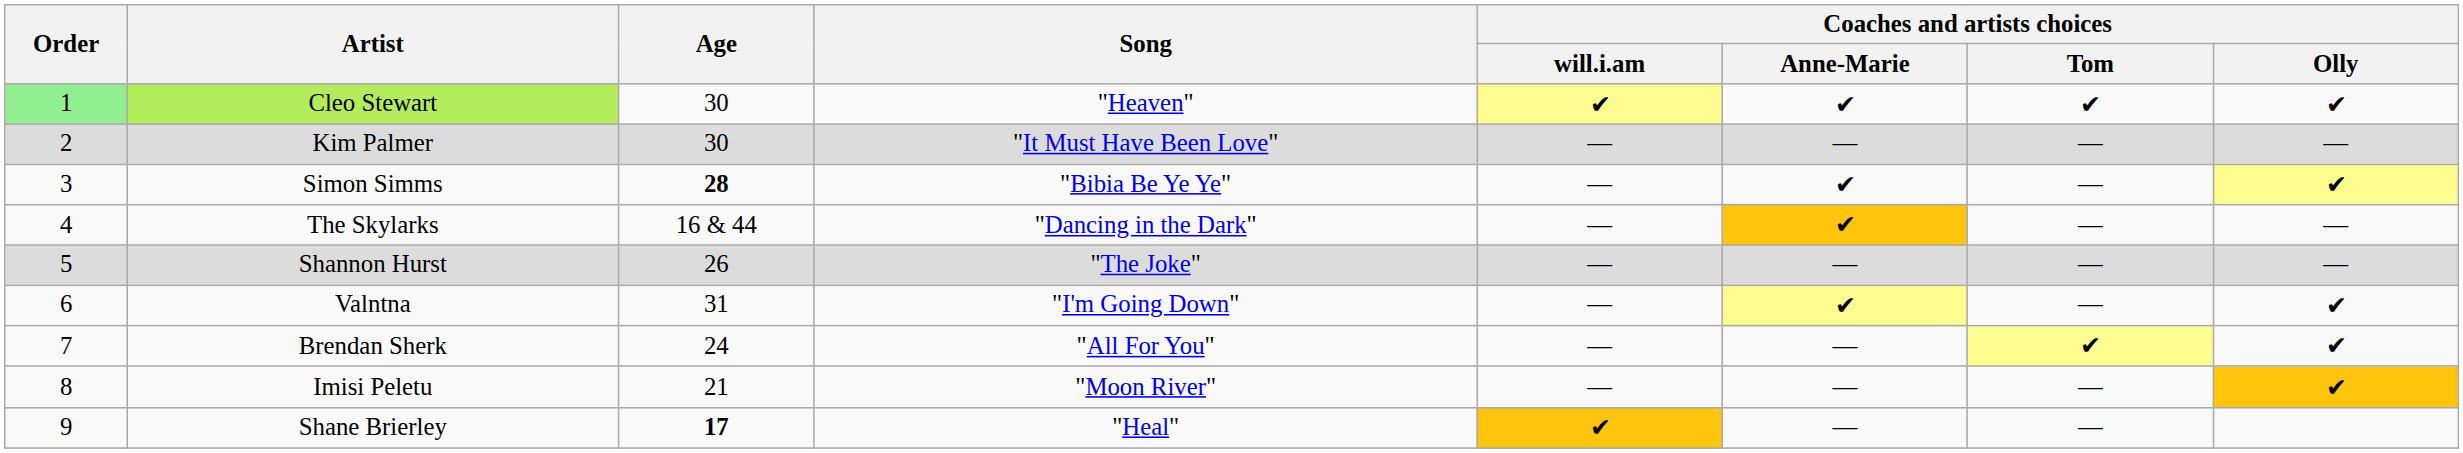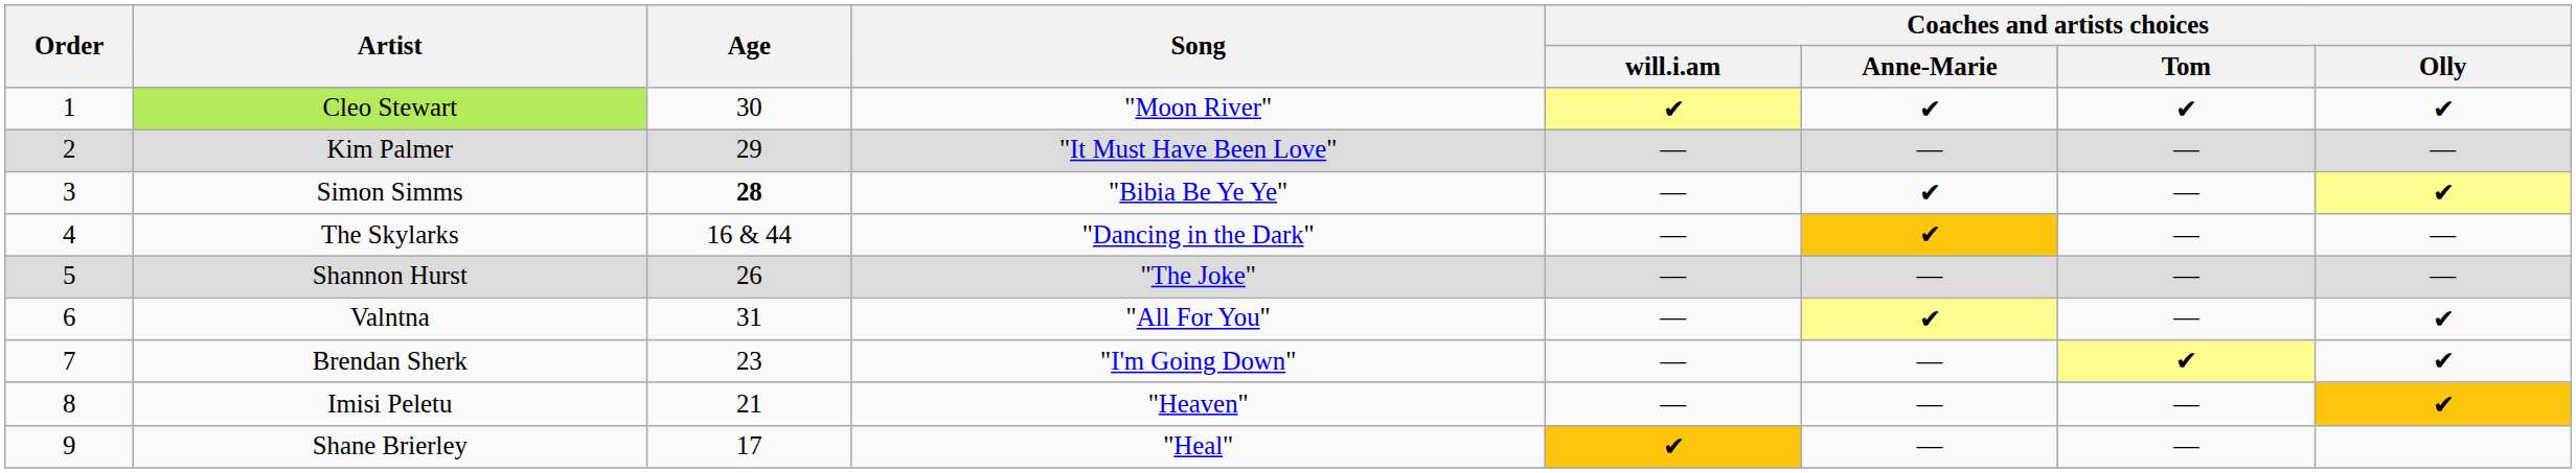 <table class="wikitable" style="text-align:center; width:100%">
 <tr>
 <th rowspan="2" scope="col" style="width:05%">Order</th>
 <th rowspan="2" scope="col" style="width:20%">Artist</th>
 <th scope="col" rowspan="2" style="width:08%">Age</th>
 <th scope="col" rowspan="2" style="width:27%">Song</th>
 <th scope="col" colspan="4" style="width:40%">Coaches and artists choices</th>
 </tr>
 <tr>
 <th style="width:10%">will.i.am</th>
 <th style="width:10%">Anne-Marie</th>
 <th style="width:10%">Tom</th>
 <th style="width:10%">Olly</th>
 </tr>
 <tr>
-<td style="background: lightgreen;">1</td>
+<td>1</td>
 <td style= "background:#B2EC5D">Cleo Stewart</td>
 <td>30</td>
-<td>"<a href='#'>Heaven</a>"</td>
+<td>"<a href='#'>Moon River</a>"</td>
 <td style="background:#fdfc8f">✔</td>
 <td>✔</td>
 <td>✔</td>
 <td>✔</td>
 </tr>
 <tr style="background:#DCDCDC">
 <td>2</td>
 <td>Kim Palmer</td>
-<td>30</td>
+<td>29</td>
 <td>"<a href='#'>It Must Have Been Love</a>"</td>
 <td>—</td>
 <td>—</td>
 <td>—</td>
 <td>—</td>
 </tr>
 <tr>
 <td>3</td>
 <td>Simon Simms</td>
 <td><strong>28</strong></td>
 <td>"<a href='#'>Bibia Be Ye Ye</a>"</td>
 <td>—</td>
 <td>✔</td>
 <td>—</td>
 <td style="background:#fdfc8f">✔</td>
 </tr>
 <tr>
 <td>4</td>
 <td>The Skylarks</td>
 <td>16 & 44</td>
 <td>"<a href='#'>Dancing in the Dark</a>"</td>
 <td>—</td>
 <td style="background:#FFC40C">✔</td>
 <td>—</td>
 <td>—</td>
 </tr>
 <tr style="background:#DCDCDC">
 <td>5</td>
 <td>Shannon Hurst</td>
 <td>26</td>
 <td>"<a href='#'>The Joke</a>"</td>
 <td>—</td>
 <td>—</td>
 <td>—</td>
 <td>—</td>
 </tr>
 <tr>
 <td>6</td>
 <td>Valntna</td>
 <td>31</td>
-<td>"<a href='#'>I'm Going Down</a>"</td>
+<td>"<a href='#'>All For You</a>"</td>
 <td>—</td>
 <td style="background:#fdfc8f">✔</td>
 <td>—</td>
 <td>✔</td>
 </tr>
 <tr>
 <td>7</td>
 <td>Brendan Sherk</td>
-<td>24</td>
-<td>"<a href='#'>All For You</a>"</td>
+<td>23</td>
+<td>"<a href='#'>I'm Going Down</a>"</td>
 <td>—</td>
 <td>—</td>
 <td style="background:#fdfc8f">✔</td>
 <td>✔</td>
 </tr>
 <tr>
 <td>8</td>
 <td>Imisi Peletu</td>
 <td>21</td>
-<td>"<a href='#'>Moon River</a>"</td>
+<td>"<a href='#'>Heaven</a>"</td>
 <td>—</td>
 <td>—</td>
 <td>—</td>
 <td style="background:#FFC40C">✔</td>
 </tr>
 <tr>
 <td>9</td>
 <td>Shane Brierley</td>
-<td><strong>17</strong></td>
+<td>17</td>
 <td>"<a href='#'>Heal</a>"</td>
 <td style="background:#FFC40C">✔</td>
 <td>—</td>
 <td>—</td>
 <td></td>
 </tr>
 </table>
